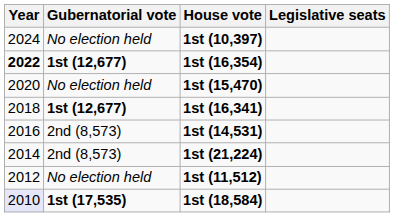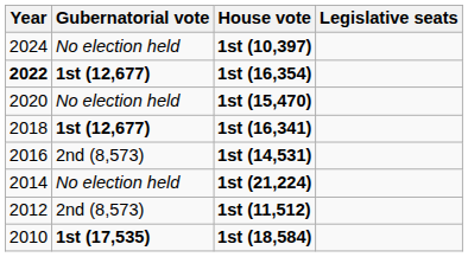 <table class="wikitable plainrowheaders">
 <tr>
 <th>Year</th>
 <th>Gubernatorial vote</th>
 <th>House vote</th>
 <th>Legislative seats</th>
 </tr>
 <tr>
 <td>2024</td>
 <td><em>No election held</em></td>
 <td><strong>1st (10,397)</strong> </td>
 <td></td>
 </tr>
 <tr>
 <td><strong>2022</strong></td>
 <td><strong>1st (12,677)</strong> </td>
 <td><strong>1st (16,354)</strong> </td>
 <td></td>
 </tr>
 <tr>
 <td>2020</td>
 <td><em>No election held</em></td>
 <td><strong>1st (15,470)</strong> </td>
 <td></td>
 </tr>
 <tr>
 <td>2018</td>
 <td><strong>1st (12,677)</strong> </td>
 <td><strong>1st (16,341)</strong> </td>
 <td></td>
 </tr>
 <tr>
 <td>2016</td>
 <td>2nd (8,573) </td>
 <td><strong>1st (14,531)</strong> </td>
 <td></td>
 </tr>
 <tr>
 <td>2014</td>
-<td>2nd (8,573) </td>
+<td><em>No election held</em></td>
 <td><strong>1st (21,224)</strong> </td>
 <td></td>
 </tr>
 <tr>
 <td>2012</td>
-<td><em>No election held</em></td>
+<td>2nd (8,573) </td>
 <td><strong>1st (11,512)</strong> </td>
 <td></td>
 </tr>
 <tr>
-<td style="background: lavender;">2010</td>
+<td>2010</td>
 <td><strong>1st (17,535)</strong> </td>
 <td><strong>1st (18,584)</strong> </td>
 <td></td>
 </tr>
 </table>
